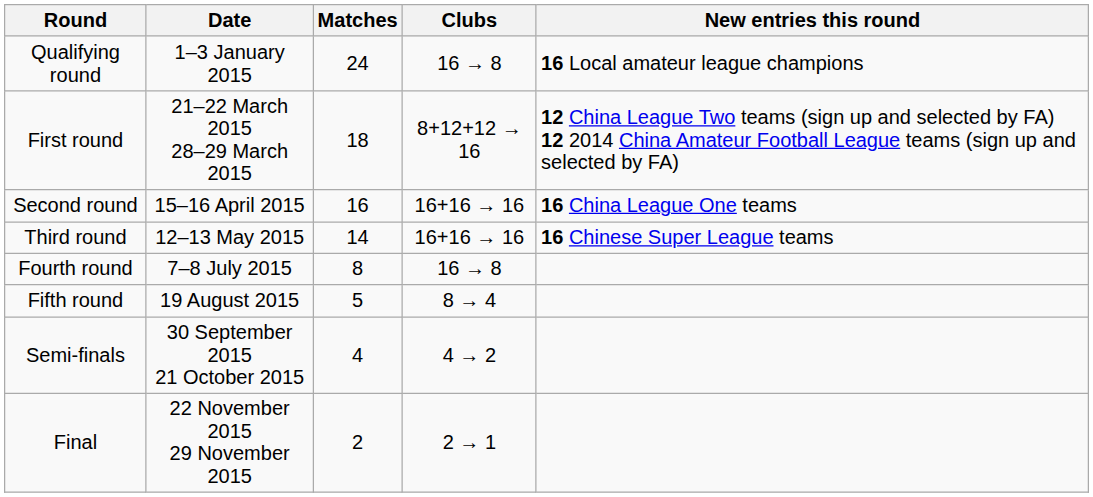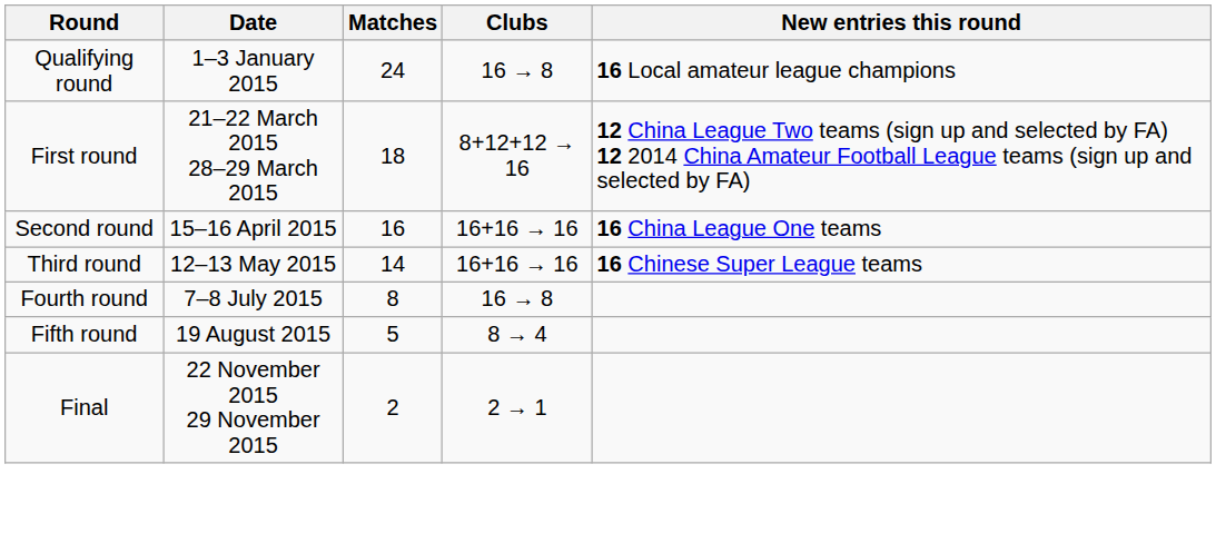 <table class="wikitable">
 <tr>
 <th>Round</th>
 <th>Date</th>
 <th>Matches</th>
 <th width=100>Clubs</th>
 <th>New entries this round</th>
 </tr>
 <tr align=center>
 <td>Qualifying round</td>
 <td>1–3 January 2015</td>
 <td>24</td>
 <td>16 → 8</td>
 <td align=left><strong>16</strong> Local amateur league champions</td>
 </tr>
 <tr align=center>
 <td>First round</td>
 <td>21–22 March 2015 <br> 28–29 March 2015</td>
 <td>18</td>
 <td>8+12+12 → 16</td>
 <td align=left><strong>12</strong> <a href='#'>China League Two</a> teams (sign up and selected by FA)<br> <strong>12</strong> 2014 <a href='#'>China Amateur Football League</a> teams (sign up and selected by FA)</td>
 </tr>
 <tr align=center>
 <td>Second round</td>
 <td>15–16 April 2015</td>
 <td>16</td>
 <td>16+16 → 16</td>
 <td align=left><strong>16</strong> <a href='#'>China League One</a> teams</td>
 </tr>
 <tr align=center>
 <td>Third round</td>
 <td>12–13 May 2015</td>
 <td>14</td>
 <td>16+16 → 16</td>
 <td align=left><strong>16</strong> <a href='#'>Chinese Super League</a> teams</td>
 </tr>
 <tr align=center>
 <td>Fourth round</td>
 <td>7–8 July 2015</td>
 <td>8</td>
 <td>16 → 8</td>
 <td align=left></td>
 </tr>
 <tr align=center>
 <td>Fifth round</td>
 <td>19 August 2015</td>
 <td>5</td>
 <td>8 → 4</td>
 <td align=left></td>
 </tr>
 <tr align=center>
-<td>Semi-finals</td>
-<td>30 September 2015 <br> 21 October 2015</td>
-<td>4</td>
-<td>4 → 2</td>
-<td align=left></td>
-</tr>
-<tr align=center>
 <td>Final</td>
 <td>22 November 2015 <br> 29 November 2015</td>
 <td>2</td>
 <td>2 → 1</td>
 <td align=left></td>
 </tr>
 </table>
